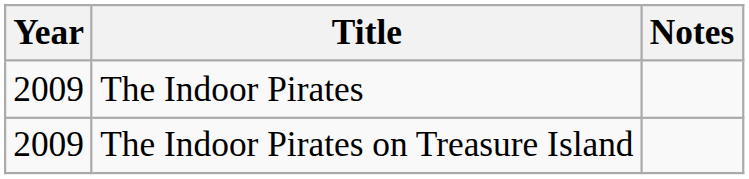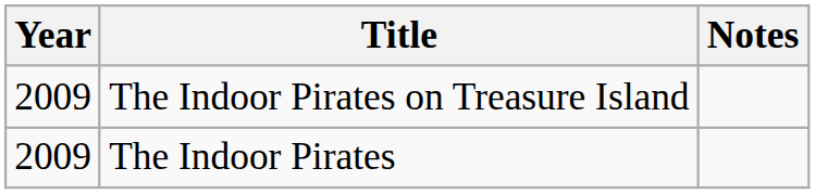 <table class="wikitable sortable">
 <tr>
 <th>Year</th>
 <th>Title</th>
 <th>Notes</th>
 </tr>
 <tr>
 <td>2009</td>
-<td>The Indoor Pirates</td>
+<td>The Indoor Pirates on Treasure Island</td>
 <td></td>
 </tr>
 <tr>
 <td>2009</td>
-<td>The Indoor Pirates on Treasure Island</td>
+<td>The Indoor Pirates</td>
 <td></td>
 </tr>
 </table>
